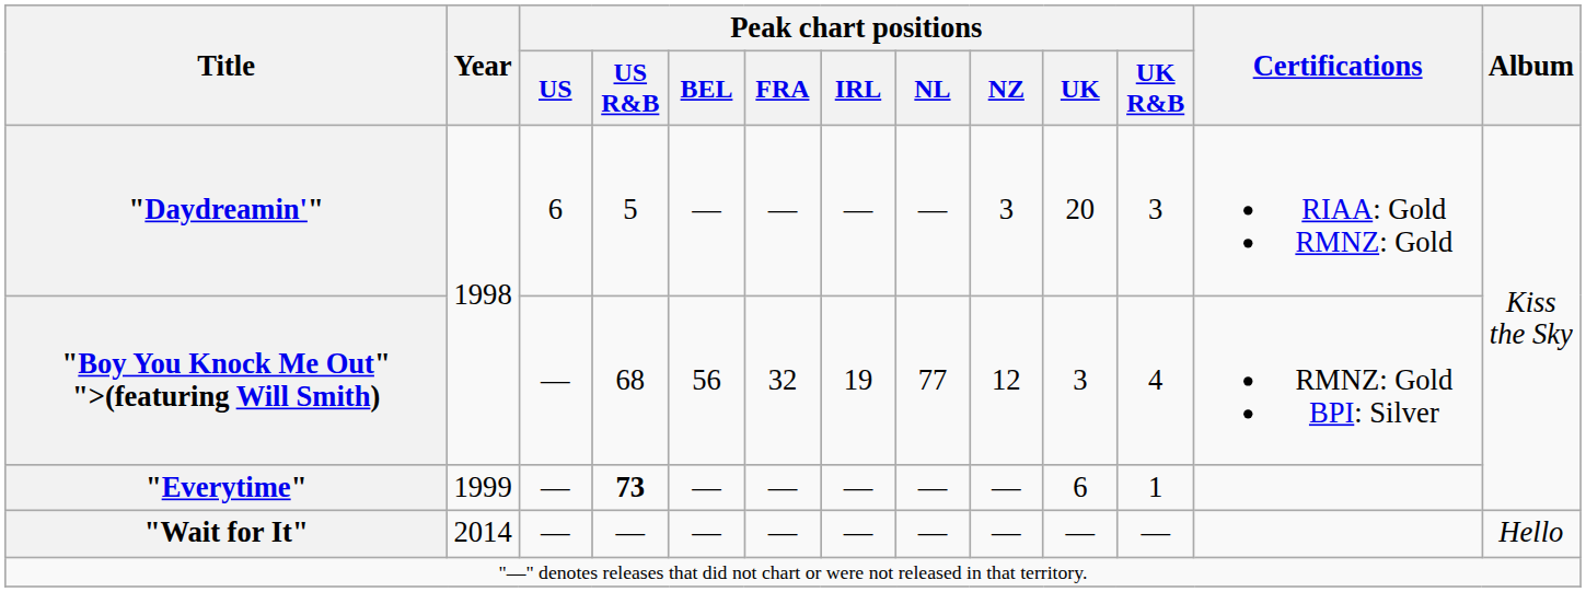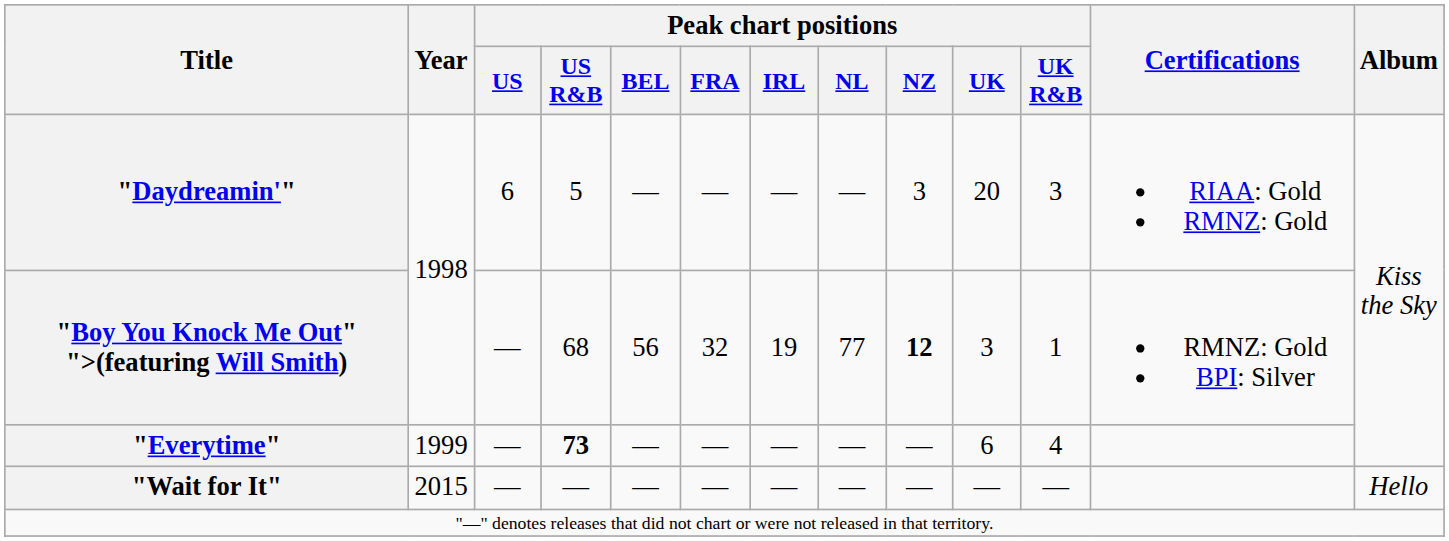 <table class="wikitable plainrowheaders" style="text-align:center;" border="1">
 <tr>
 <th scope="col" rowspan="2" style="width:16em;">Title</th>
 <th scope="col" rowspan="2">Year</th>
 <th scope="col" colspan="9">Peak chart positions</th>
 <th scope="col" rowspan="2" style="width:10em;"><a href='#'>Certifications</a></th>
 <th scope="col" rowspan="2">Album</th>
 </tr>
 <tr>
 <th scope="col" style="width:2.5em;font-size:90%;"><a href='#'>US</a><br></th>
 <th scope="col" style="width:2.5em;font-size:90%;"><a href='#'>US<br>R&B</a><br></th>
 <th scope="col" style="width:2.5em;font-size:90%;"><a href='#'>BEL</a><br></th>
 <th scope="col" style="width:2.5em;font-size:90%;"><a href='#'>FRA</a><br></th>
 <th scope="col" style="width:2.5em;font-size:90%;"><a href='#'>IRL</a><br></th>
 <th scope="col" style="width:2.5em;font-size:90%;"><a href='#'>NL</a><br></th>
 <th scope="col" style="width:2.5em;font-size:90%;"><a href='#'>NZ</a><br></th>
 <th scope="col" style="width:2.5em;font-size:90%;"><a href='#'>UK</a><br></th>
 <th scope="col" style="width:2.5em;font-size:90%;"><a href='#'>UK<br>R&B</a><br></th>
 </tr>
 <tr>
 <th scope="row">"<a href='#'>Daydreamin'</a>"</th>
 <td rowspan=2>1998</td>
 <td>6</td>
 <td>5</td>
 <td>—</td>
 <td>—</td>
 <td>—</td>
 <td>—</td>
 <td>3</td>
 <td>20</td>
 <td>3</td>
 <td><br><ul><li><a href='#'>RIAA</a>: Gold</li><li><a href='#'>RMNZ</a>: Gold</li></ul></td>
 <td rowspan=3><em>Kiss the Sky</em></td>
 </tr>
 <tr>
 <th scope="row">"<a href='#'>Boy You Knock Me Out</a>"<br><span>">(featuring <a href='#'>Will Smith</a>)</span></th>
 <td>—</td>
 <td>68</td>
 <td>56</td>
 <td>32</td>
 <td>19</td>
 <td>77</td>
-<td>12</td>
+<td><strong>12</strong></td>
 <td>3</td>
-<td>4</td>
+<td>1</td>
 <td><br><ul><li>RMNZ: Gold</li><li><a href='#'>BPI</a>: Silver</li></ul></td>
 </tr>
 <tr>
 <th scope="row">"<a href='#'>Everytime</a>"</th>
 <td>1999</td>
 <td>—</td>
 <td><strong>73</strong></td>
 <td>—</td>
 <td>—</td>
 <td>—</td>
 <td>—</td>
 <td>—</td>
 <td>6</td>
-<td>1</td>
+<td>4</td>
 <td></td>
 </tr>
 <tr>
 <th scope="row">"Wait for It"</th>
-<td>2014</td>
+<td>2015</td>
 <td>—</td>
 <td>—</td>
 <td>—</td>
 <td>—</td>
 <td>—</td>
 <td>—</td>
 <td>—</td>
 <td>—</td>
 <td>—</td>
 <td></td>
 <td><em>Hello</em></td>
 </tr>
 <tr>
 <td align="center" colspan="15" style="font-size:8pt">"—" denotes releases that did not chart or were not released in that territory.</td>
 </tr>
 </table>
